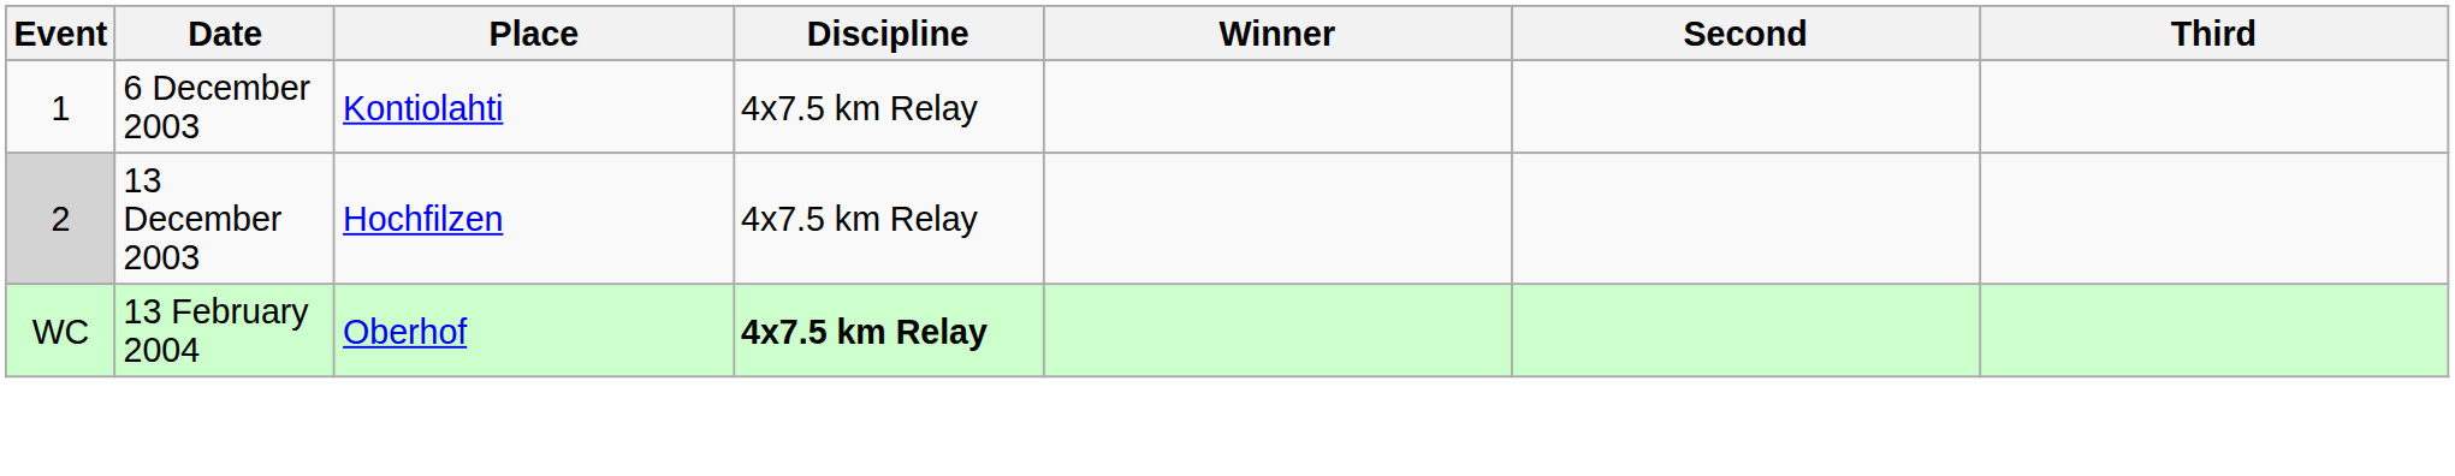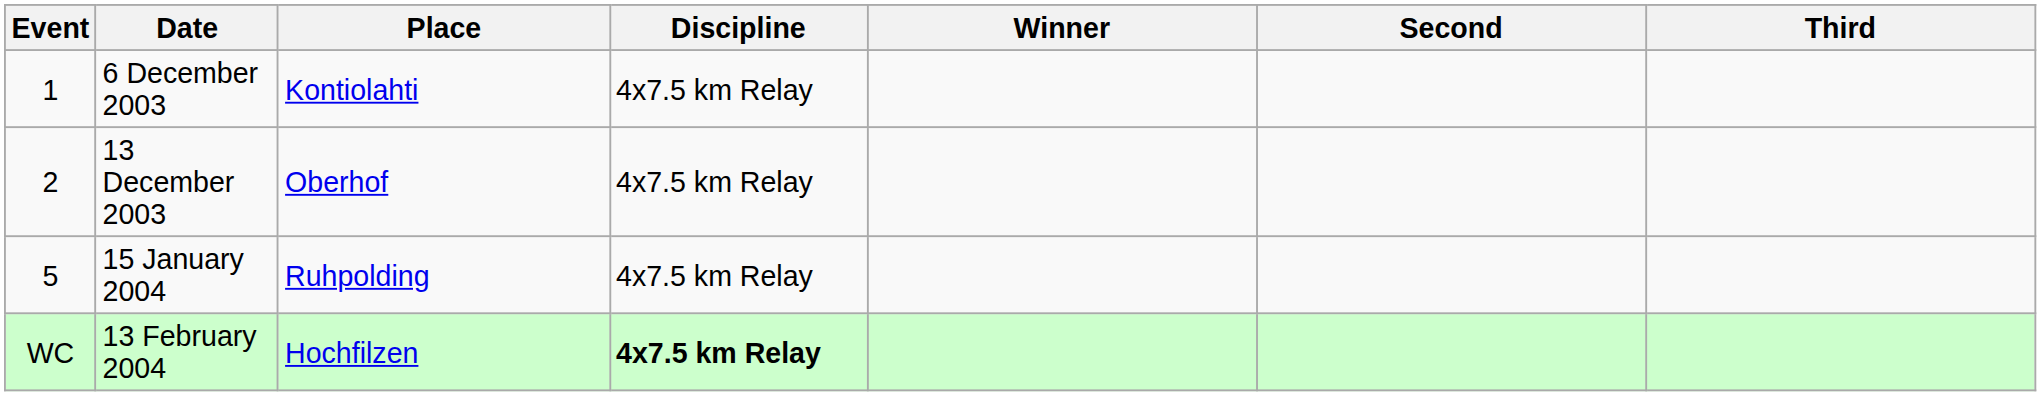 <table class="wikitable" style="font-size:95%;">
 <tr>
 <th width="30">Event</th>
 <th width="90">Date</th>
 <th width="169">Place</th>
 <th width="130">Discipline</th>
 <th width="200">Winner</th>
 <th width="200">Second</th>
 <th width="200">Third</th>
 </tr>
 <tr>
 <td align=center>1</td>
 <td>6 December 2003</td>
 <td> <a href='#'>Kontiolahti</a></td>
 <td>4x7.5 km Relay</td>
 <td></td>
 <td></td>
 <td></td>
 </tr>
 <tr>
-<td align=center style="background: lightgrey;">2</td>
+<td align=center>2</td>
 <td>13 December 2003</td>
-<td> <a href='#'>Hochfilzen</a></td>
+<td> <a href='#'>Oberhof</a></td>
+<td>4x7.5 km Relay</td>
+<td></td>
+<td></td>
+<td></td>
+</tr>
+<tr>
+<td align=center>5</td>
+<td>15 January 2004</td>
+<td> <a href='#'>Ruhpolding</a></td>
 <td>4x7.5 km Relay</td>
 <td></td>
 <td></td>
 <td></td>
 </tr>
 <tr style="background:#CCFFCC">
 <td align=center>WC</td>
 <td>13 February 2004</td>
-<td> <a href='#'>Oberhof</a></td>
+<td> <a href='#'>Hochfilzen</a></td>
 <td><strong>4x7.5 km Relay</strong></td>
 <td></td>
 <td></td>
 <td></td>
 </tr>
 </table>
